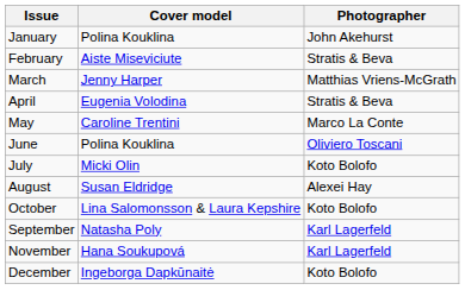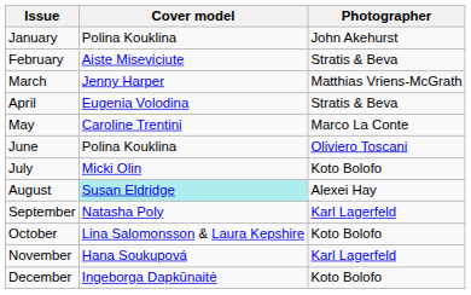 <table class="sortable wikitable">
 <tr>
 <th>Issue</th>
 <th>Cover model</th>
 <th>Photographer</th>
 </tr>
 <tr>
 <td>January</td>
 <td>Polina Kouklina</td>
 <td>John Akehurst</td>
 </tr>
 <tr>
 <td>February</td>
 <td><a href='#'>Aiste Miseviciute</a></td>
 <td>Stratis & Beva</td>
 </tr>
 <tr>
 <td>March</td>
 <td><a href='#'>Jenny Harper</a></td>
 <td>Matthias Vriens-McGrath</td>
 </tr>
 <tr>
 <td>April</td>
 <td><a href='#'>Eugenia Volodina</a></td>
 <td>Stratis & Beva</td>
 </tr>
 <tr>
 <td>May</td>
 <td><a href='#'>Caroline Trentini</a></td>
 <td>Marco La Conte</td>
 </tr>
 <tr>
 <td>June</td>
 <td>Polina Kouklina</td>
 <td><a href='#'>Oliviero Toscani</a></td>
 </tr>
 <tr>
 <td>July</td>
 <td><a href='#'>Micki Olin</a></td>
 <td>Koto Bolofo</td>
 </tr>
 <tr>
 <td>August</td>
-<td><a href='#'>Susan Eldridge</a></td>
+<td style="background: paleturquoise;"><a href='#'>Susan Eldridge</a></td>
 <td>Alexei Hay</td>
+</tr>
+<tr>
+<td>September</td>
+<td><a href='#'>Natasha Poly</a></td>
+<td><a href='#'>Karl Lagerfeld</a></td>
 </tr>
 <tr>
 <td>October</td>
 <td><a href='#'>Lina Salomonsson</a> & <a href='#'>Laura Kepshire</a></td>
 <td>Koto Bolofo</td>
-</tr>
-<tr>
-<td>September</td>
-<td><a href='#'>Natasha Poly</a></td>
-<td><a href='#'>Karl Lagerfeld</a></td>
 </tr>
 <tr>
 <td>November</td>
 <td><a href='#'>Hana Soukupová</a></td>
 <td><a href='#'>Karl Lagerfeld</a></td>
 </tr>
 <tr>
 <td>December</td>
 <td><a href='#'>Ingeborga Dapkūnaitė</a></td>
 <td>Koto Bolofo</td>
 </tr>
 </table>
